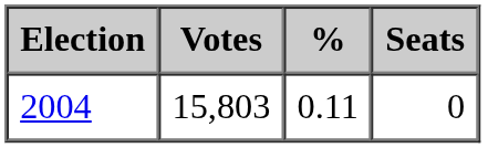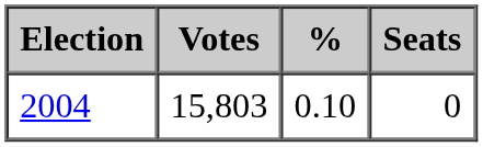 <table border="1" cellspacing="0" cellpadding="5">
 <tr ---- bgcolor="#cccccc">
 <th>Election</th>
 <th>Votes</th>
 <th>%</th>
 <th>Seats</th>
 </tr>
 <tr>
 <td><a href='#'>2004</a></td>
 <td align="right">15,803</td>
-<td align="right">0.11</td>
+<td align="right">0.10</td>
 <td align="right">0</td>
 </tr>
 </table>
